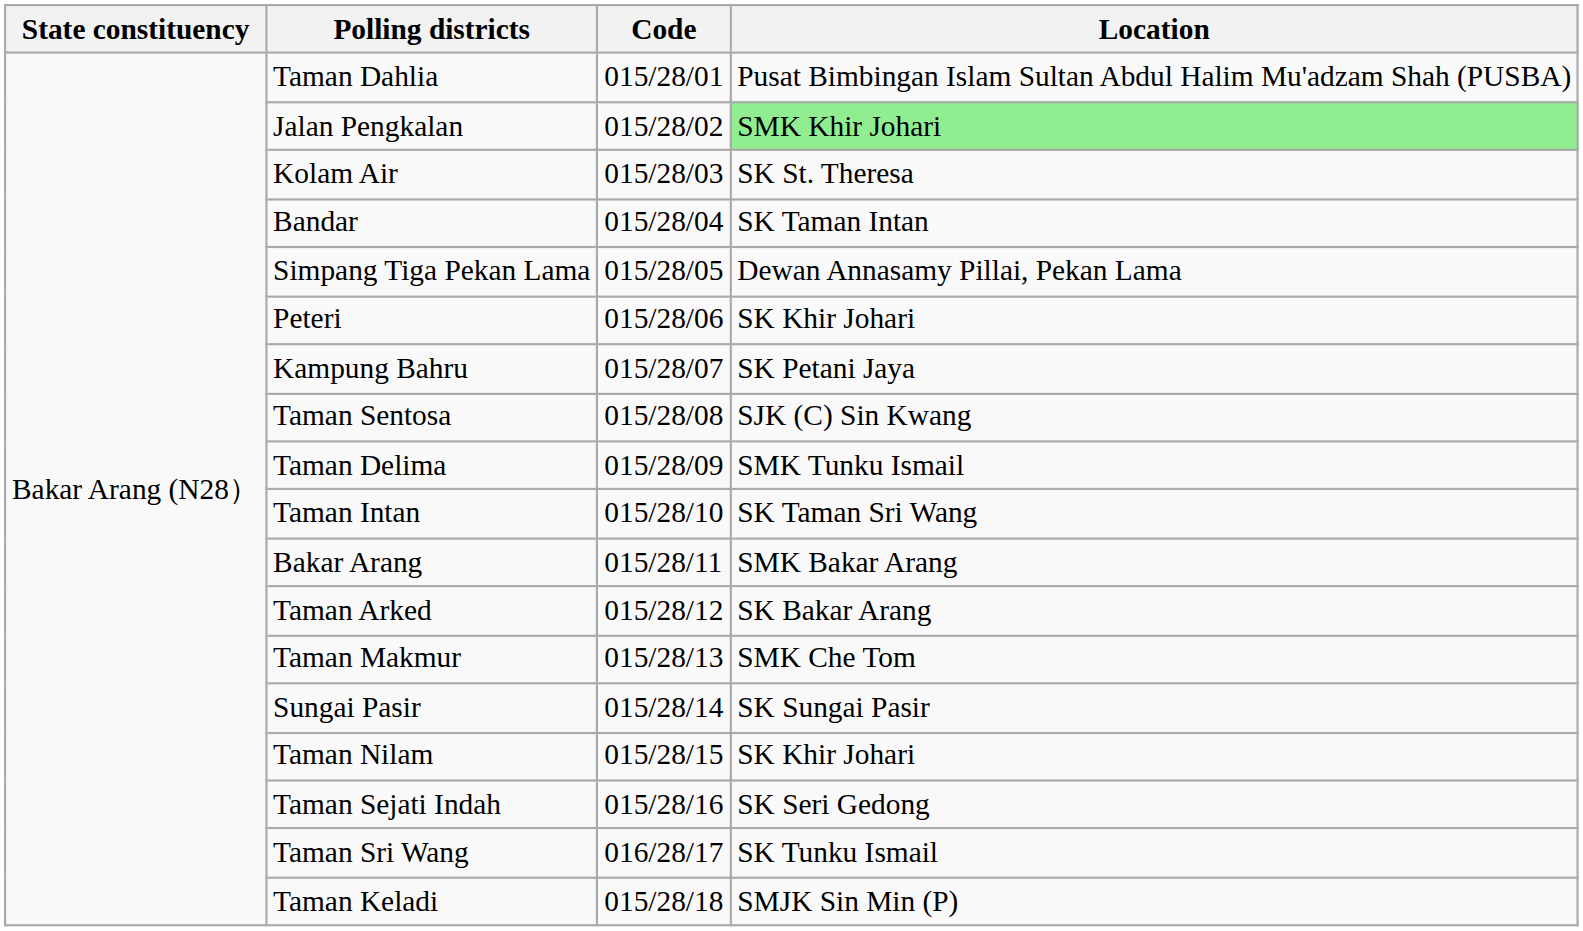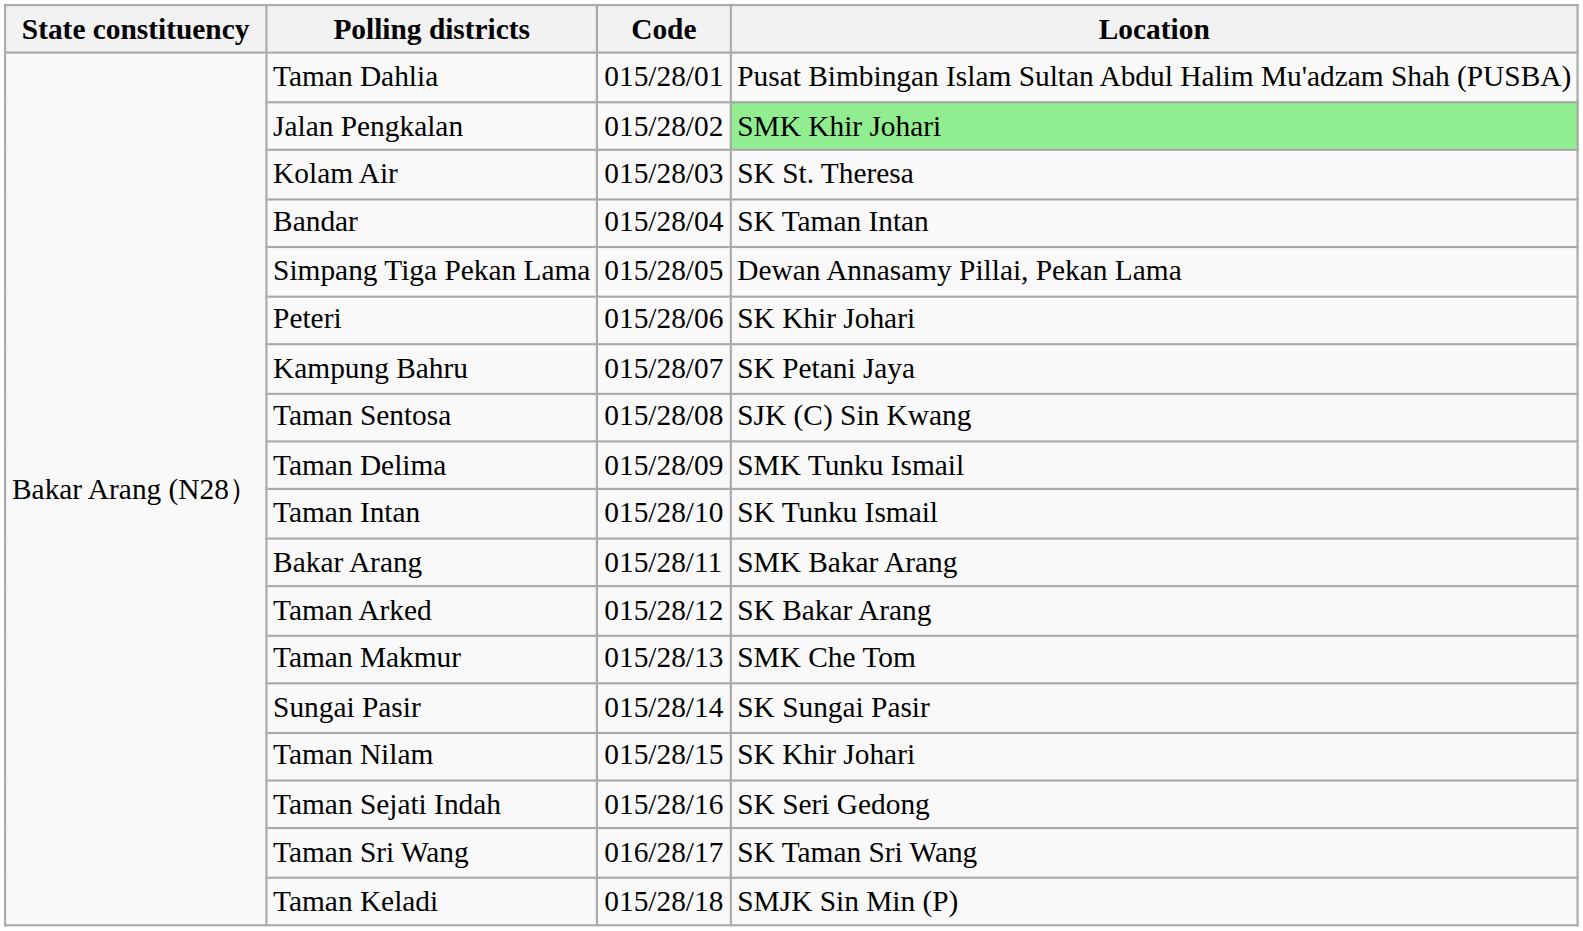 <table class="wikitable sortable mw-collapsible" style="white-space:nowrap;font-size:85%">
 <tr>
 <th>State constituency</th>
 <th>Polling districts</th>
 <th>Code</th>
 <th>Location</th>
 </tr>
 <tr>
 <td rowspan="18">Bakar Arang (N28）</td>
 <td>Taman Dahlia</td>
 <td>015/28/01</td>
 <td>Pusat Bimbingan Islam Sultan Abdul Halim Mu'adzam Shah (PUSBA)</td>
 </tr>
 <tr>
 <td>Jalan Pengkalan</td>
 <td>015/28/02</td>
 <td style="background: lightgreen;">SMK Khir Johari</td>
 </tr>
 <tr>
 <td>Kolam Air</td>
 <td>015/28/03</td>
 <td>SK St. Theresa</td>
 </tr>
 <tr>
 <td>Bandar</td>
 <td>015/28/04</td>
 <td>SK Taman Intan</td>
 </tr>
 <tr>
 <td>Simpang Tiga Pekan Lama</td>
 <td>015/28/05</td>
 <td>Dewan Annasamy Pillai, Pekan Lama</td>
 </tr>
 <tr>
 <td>Peteri</td>
 <td>015/28/06</td>
 <td>SK Khir Johari</td>
 </tr>
 <tr>
 <td>Kampung Bahru</td>
 <td>015/28/07</td>
 <td>SK Petani Jaya</td>
 </tr>
 <tr>
 <td>Taman Sentosa</td>
 <td>015/28/08</td>
 <td>SJK (C) Sin Kwang</td>
 </tr>
 <tr>
 <td>Taman Delima</td>
 <td>015/28/09</td>
 <td>SMK Tunku Ismail</td>
 </tr>
 <tr>
 <td>Taman Intan</td>
 <td>015/28/10</td>
-<td>SK Taman Sri Wang</td>
+<td>SK Tunku Ismail</td>
 </tr>
 <tr>
 <td>Bakar Arang</td>
 <td>015/28/11</td>
 <td>SMK Bakar Arang</td>
 </tr>
 <tr>
 <td>Taman Arked</td>
 <td>015/28/12</td>
 <td>SK Bakar Arang</td>
 </tr>
 <tr>
 <td>Taman Makmur</td>
 <td>015/28/13</td>
 <td>SMK Che Tom</td>
 </tr>
 <tr>
 <td>Sungai Pasir</td>
 <td>015/28/14</td>
 <td>SK Sungai Pasir</td>
 </tr>
 <tr>
 <td>Taman Nilam</td>
 <td>015/28/15</td>
 <td>SK Khir Johari</td>
 </tr>
 <tr>
 <td>Taman Sejati Indah</td>
 <td>015/28/16</td>
 <td>SK Seri Gedong</td>
 </tr>
 <tr>
 <td>Taman Sri Wang</td>
 <td>016/28/17</td>
-<td>SK Tunku Ismail</td>
+<td>SK Taman Sri Wang</td>
 </tr>
 <tr>
 <td>Taman Keladi</td>
 <td>015/28/18</td>
 <td>SMJK Sin Min (P)</td>
 </tr>
 </table>
